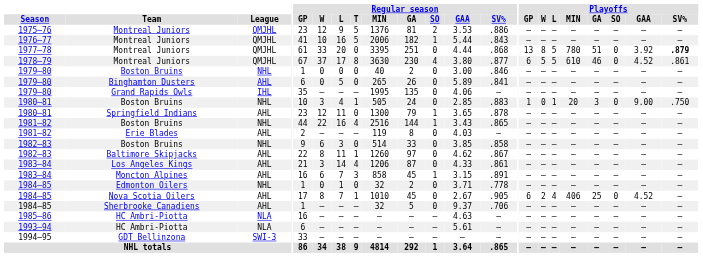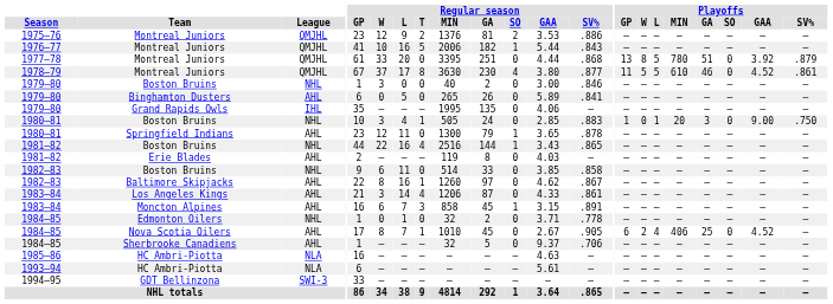 <table border="0" cellpadding="1" cellspacing="0" style="width:90%; text-align:center;">
 <tr bgcolor="#e0e0e0">
 <th colspan="3" bgcolor="#ffffff"></th>
 <th rowspan="99" bgcolor="#ffffff"></th>
 <th colspan="9" bgcolor="#e0e0e0"><a href='#'>Regular season</a></th>
 <th rowspan="99" bgcolor="#ffffff"></th>
 <th colspan="8" bgcolor="#e0e0e0"><a href='#'>Playoffs</a></th>
 </tr>
 <tr bgcolor="#e0e0e0">
 <th><a href='#'>Season</a></th>
 <th>Team</th>
 <th>League</th>
 <th>GP</th>
 <th>W</th>
 <th>L</th>
 <th>T</th>
 <th>MIN</th>
 <th>GA</th>
 <th><a href='#'>SO</a></th>
 <th><a href='#'>GAA</a></th>
 <th><a href='#'>SV%</a></th>
 <th>GP</th>
 <th>W</th>
 <th>L</th>
 <th>MIN</th>
 <th>GA</th>
 <th>SO</th>
 <th>GAA</th>
 <th>SV%</th>
 </tr>
 <tr>
 <td><a href='#'>1975–76</a></td>
 <td><a href='#'>Montreal Juniors</a></td>
 <td><a href='#'>QMJHL</a></td>
 <td>23</td>
 <td>12</td>
 <td>9</td>
-<td>5</td>
+<td>2</td>
 <td>1376</td>
 <td>81</td>
 <td>2</td>
 <td>3.53</td>
 <td>.886</td>
 <td>—</td>
 <td>—</td>
 <td>—</td>
 <td>—</td>
 <td>—</td>
 <td>—</td>
 <td>—</td>
 <td>—</td>
 </tr>
 <tr bgcolor="#f0f0f0">
 <td><a href='#'>1976–77</a></td>
 <td>Montreal Juniors</td>
 <td>QMJHL</td>
 <td>41</td>
 <td>10</td>
 <td>16</td>
 <td>5</td>
 <td>2006</td>
 <td>182</td>
 <td>1</td>
 <td>5.44</td>
 <td>.843</td>
 <td>—</td>
 <td>—</td>
 <td>—</td>
 <td>—</td>
 <td>—</td>
 <td>—</td>
 <td>—</td>
 <td>—</td>
 </tr>
 <tr>
 <td><a href='#'>1977–78</a></td>
 <td>Montreal Juniors</td>
 <td>QMJHL</td>
 <td>61</td>
 <td>33</td>
 <td>20</td>
 <td>0</td>
 <td>3395</td>
 <td>251</td>
 <td>0</td>
 <td>4.44</td>
 <td>.868</td>
 <td>13</td>
 <td>8</td>
 <td>5</td>
 <td>780</td>
 <td>51</td>
 <td>0</td>
 <td>3.92</td>
-<td><strong>.879</strong></td>
+<td>.879</td>
 </tr>
 <tr bgcolor="#f0f0f0">
 <td><a href='#'>1978–79</a></td>
 <td>Montreal Juniors</td>
 <td>QMJHL</td>
 <td>67</td>
 <td>37</td>
 <td>17</td>
 <td>8</td>
 <td>3630</td>
 <td>230</td>
 <td>4</td>
 <td>3.80</td>
 <td>.877</td>
-<td>6</td>
+<td>11</td>
 <td>5</td>
 <td>5</td>
 <td>610</td>
 <td>46</td>
 <td>0</td>
 <td>4.52</td>
 <td>.861</td>
 </tr>
 <tr>
 <td><a href='#'>1979–80</a></td>
 <td><a href='#'>Boston Bruins</a></td>
 <td><a href='#'>NHL</a></td>
 <td>1</td>
-<td>0</td>
+<td>3</td>
 <td>0</td>
 <td>0</td>
 <td>40</td>
 <td>2</td>
 <td>0</td>
 <td>3.00</td>
 <td>.846</td>
 <td>—</td>
 <td>—</td>
 <td>—</td>
 <td>—</td>
 <td>—</td>
 <td>—</td>
 <td>—</td>
 <td>—</td>
 </tr>
 <tr bgcolor="#f0f0f0">
 <td><a href='#'>1979–80</a></td>
 <td><a href='#'>Binghamton Dusters</a></td>
 <td><a href='#'>AHL</a></td>
 <td>6</td>
 <td>0</td>
 <td>5</td>
 <td>0</td>
 <td>265</td>
 <td>26</td>
 <td>0</td>
 <td>5.89</td>
 <td>.841</td>
 <td>—</td>
 <td>—</td>
 <td>—</td>
 <td>—</td>
 <td>—</td>
 <td>—</td>
 <td>—</td>
 <td>—</td>
 </tr>
 <tr>
 <td><a href='#'>1979–80</a></td>
 <td><a href='#'>Grand Rapids Owls</a></td>
 <td><a href='#'>IHL</a></td>
 <td>35</td>
 <td>—</td>
 <td>—</td>
 <td>—</td>
 <td>1995</td>
 <td>135</td>
 <td>0</td>
 <td>4.06</td>
 <td>—</td>
 <td>—</td>
 <td>—</td>
 <td>—</td>
 <td>—</td>
 <td>—</td>
 <td>—</td>
 <td>—</td>
 <td>—</td>
 </tr>
 <tr bgcolor="#f0f0f0">
 <td><a href='#'>1980–81</a></td>
 <td>Boston Bruins</td>
 <td>NHL</td>
 <td>10</td>
 <td>3</td>
 <td>4</td>
 <td>1</td>
 <td>505</td>
 <td>24</td>
 <td>0</td>
 <td>2.85</td>
 <td>.883</td>
 <td>1</td>
 <td>0</td>
 <td>1</td>
 <td>20</td>
 <td>3</td>
 <td>0</td>
 <td>9.00</td>
 <td>.750</td>
 </tr>
 <tr>
 <td><a href='#'>1980–81</a></td>
 <td><a href='#'>Springfield Indians</a></td>
 <td>AHL</td>
 <td>23</td>
 <td>12</td>
 <td>11</td>
 <td>0</td>
 <td>1300</td>
 <td>79</td>
 <td>1</td>
 <td>3.65</td>
 <td>.878</td>
 <td>—</td>
 <td>—</td>
 <td>—</td>
 <td>—</td>
 <td>—</td>
 <td>—</td>
 <td>—</td>
 <td>—</td>
 </tr>
 <tr bgcolor="#f0f0f0">
 <td><a href='#'>1981–82</a></td>
 <td>Boston Bruins</td>
 <td>NHL</td>
 <td>44</td>
 <td>22</td>
 <td>16</td>
 <td>4</td>
 <td>2516</td>
 <td>144</td>
 <td>1</td>
 <td>3.43</td>
 <td>.865</td>
 <td>—</td>
 <td>—</td>
 <td>—</td>
 <td>—</td>
 <td>—</td>
 <td>—</td>
 <td>—</td>
 <td>—</td>
 </tr>
 <tr>
 <td><a href='#'>1981–82</a></td>
 <td><a href='#'>Erie Blades</a></td>
 <td>AHL</td>
 <td>2</td>
 <td>—</td>
 <td>—</td>
 <td>—</td>
 <td>119</td>
 <td>8</td>
 <td>0</td>
 <td>4.03</td>
 <td>—</td>
 <td>—</td>
 <td>—</td>
 <td>—</td>
 <td>—</td>
 <td>—</td>
 <td>—</td>
 <td>—</td>
 <td>—</td>
 </tr>
 <tr bgcolor="#f0f0f0">
 <td><a href='#'>1982–83</a></td>
 <td>Boston Bruins</td>
 <td>NHL</td>
 <td>9</td>
 <td>6</td>
-<td>3</td>
+<td>11</td>
 <td>0</td>
 <td>514</td>
 <td>33</td>
 <td>0</td>
 <td>3.85</td>
 <td>.858</td>
 <td>—</td>
 <td>—</td>
 <td>—</td>
 <td>—</td>
 <td>—</td>
 <td>—</td>
 <td>—</td>
 <td>—</td>
 </tr>
 <tr>
 <td><a href='#'>1982–83</a></td>
 <td><a href='#'>Baltimore Skipjacks</a></td>
 <td>AHL</td>
 <td>22</td>
 <td>8</td>
-<td>11</td>
+<td>16</td>
 <td>1</td>
 <td>1260</td>
 <td>97</td>
 <td>0</td>
 <td>4.62</td>
 <td>.867</td>
 <td>—</td>
 <td>—</td>
 <td>—</td>
 <td>—</td>
 <td>—</td>
 <td>—</td>
 <td>—</td>
 <td>—</td>
 </tr>
 <tr bgcolor="#f0f0f0">
 <td><a href='#'>1983–84</a></td>
 <td><a href='#'>Los Angeles Kings</a></td>
 <td>AHL</td>
 <td>21</td>
 <td>3</td>
 <td>14</td>
 <td>4</td>
 <td>1206</td>
 <td>87</td>
 <td>0</td>
 <td>4.33</td>
 <td>.861</td>
 <td>—</td>
 <td>—</td>
 <td>—</td>
 <td>—</td>
 <td>—</td>
 <td>—</td>
 <td>—</td>
 <td>—</td>
 </tr>
 <tr>
 <td><a href='#'>1983–84</a></td>
 <td><a href='#'>Moncton Alpines</a></td>
 <td>AHL</td>
 <td>16</td>
 <td>6</td>
 <td>7</td>
 <td>3</td>
 <td>858</td>
 <td>45</td>
 <td>1</td>
 <td>3.15</td>
 <td>.891</td>
 <td>—</td>
 <td>—</td>
 <td>—</td>
 <td>—</td>
 <td>—</td>
 <td>—</td>
 <td>—</td>
 <td>—</td>
 </tr>
 <tr bgcolor="#f0f0f0">
 <td><a href='#'>1984–85</a></td>
 <td><a href='#'>Edmonton Oilers</a></td>
 <td>NHL</td>
 <td>1</td>
 <td>0</td>
 <td>1</td>
 <td>0</td>
 <td>32</td>
 <td>2</td>
 <td>0</td>
 <td>3.71</td>
 <td>.778</td>
 <td>—</td>
 <td>—</td>
 <td>—</td>
 <td>—</td>
 <td>—</td>
 <td>—</td>
 <td>—</td>
 <td>—</td>
 </tr>
 <tr>
 <td><a href='#'>1984–85</a></td>
 <td><a href='#'>Nova Scotia Oilers</a></td>
 <td>AHL</td>
 <td>17</td>
 <td>8</td>
 <td>7</td>
 <td>1</td>
 <td>1010</td>
 <td>45</td>
 <td>0</td>
 <td>2.67</td>
 <td>.905</td>
 <td>6</td>
 <td>2</td>
 <td>4</td>
 <td>406</td>
 <td>25</td>
 <td>0</td>
 <td>4.52</td>
 <td>—</td>
 </tr>
 <tr bgcolor="#f0f0f0">
 <td>1984–85</td>
 <td><a href='#'>Sherbrooke Canadiens</a></td>
 <td>AHL</td>
 <td>1</td>
 <td>—</td>
 <td>—</td>
 <td>—</td>
 <td>32</td>
 <td>5</td>
 <td>0</td>
 <td>9.37</td>
 <td>.706</td>
 <td>—</td>
 <td>—</td>
 <td>—</td>
 <td>—</td>
 <td>—</td>
 <td>—</td>
 <td>—</td>
 <td>—</td>
 </tr>
 <tr>
 <td><a href='#'>1985–86</a></td>
 <td><a href='#'>HC Ambri-Piotta</a></td>
 <td><a href='#'>NLA</a></td>
 <td>16</td>
 <td>—</td>
 <td>—</td>
 <td>—</td>
 <td>—</td>
 <td>—</td>
 <td>—</td>
 <td>4.63</td>
 <td>—</td>
 <td>—</td>
 <td>—</td>
 <td>—</td>
 <td>—</td>
 <td>—</td>
 <td>—</td>
 <td>—</td>
 <td>—</td>
 </tr>
 <tr bgcolor="#f0f0f0">
 <td><a href='#'>1993–94</a></td>
 <td>HC Ambri-Piotta</td>
 <td>NLA</td>
 <td>6</td>
 <td>—</td>
 <td>—</td>
 <td>—</td>
 <td>—</td>
 <td>—</td>
 <td>—</td>
 <td>5.61</td>
 <td>—</td>
 <td>—</td>
 <td>—</td>
 <td>—</td>
 <td>—</td>
 <td>—</td>
 <td>—</td>
 <td>—</td>
 <td>—</td>
 </tr>
 <tr>
 <td>1994–95</td>
 <td><a href='#'>GDT Bellinzona</a></td>
 <td><a href='#'>SWI-3</a></td>
 <td>33</td>
 <td>—</td>
 <td>—</td>
 <td>—</td>
 <td>—</td>
 <td>—</td>
 <td>—</td>
 <td>—</td>
 <td>—</td>
 <td>—</td>
 <td>—</td>
 <td>—</td>
 <td>—</td>
 <td>—</td>
 <td>—</td>
 <td>—</td>
 <td>—</td>
 </tr>
 <tr bgcolor="#e0e0e0">
 <th colspan=3>NHL totals</th>
 <th>86</th>
 <th>34</th>
 <th>38</th>
 <th>9</th>
 <th>4814</th>
 <th>292</th>
 <th>1</th>
 <th>3.64</th>
 <th>.865</th>
 <th>—</th>
 <th>—</th>
 <th>—</th>
 <th>—</th>
 <th>—</th>
 <th>—</th>
 <th>—</th>
 <th>—</th>
 </tr>
 </table>
